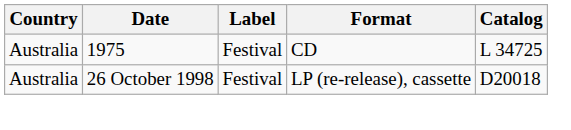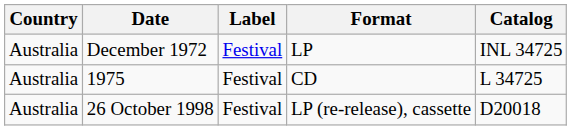 <table class="wikitable">
 <tr>
 <th>Country</th>
 <th>Date</th>
 <th>Label</th>
 <th>Format</th>
 <th>Catalog</th>
+</tr>
+<tr>
+<td>Australia</td>
+<td>December 1972</td>
+<td><a href='#'>Festival</a></td>
+<td>LP</td>
+<td>INL 34725</td>
 </tr>
 <tr>
 <td>Australia</td>
 <td>1975</td>
 <td>Festival</td>
 <td>CD</td>
 <td>L 34725</td>
 </tr>
 <tr>
 <td>Australia</td>
 <td>26 October 1998</td>
 <td>Festival</td>
 <td>LP (re-release), cassette</td>
 <td>D20018</td>
 </tr>
 </table>
